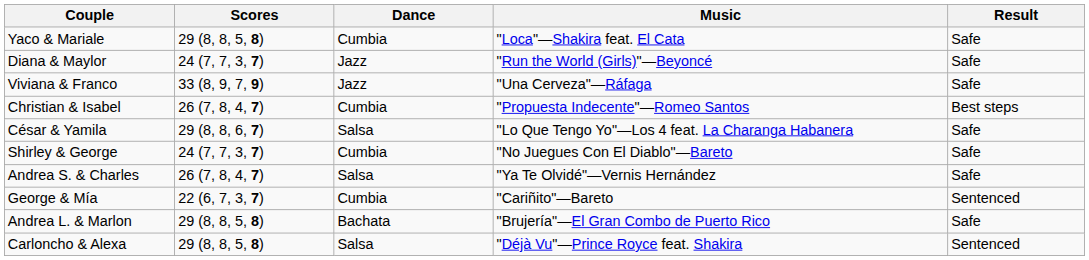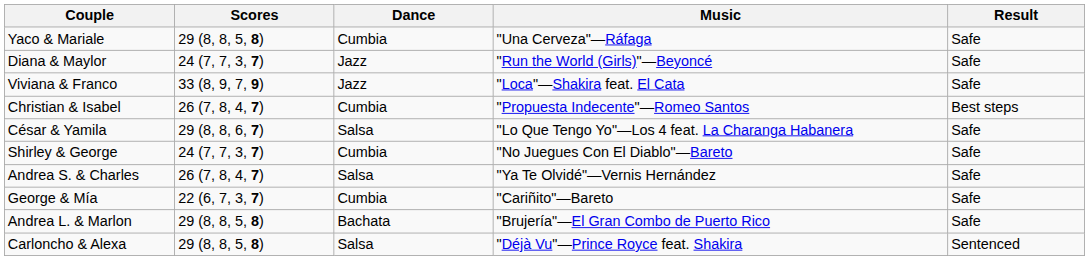 <table class="wikitable sortable" style="width:95%; white-space:nowrap">
 <tr>
 <th style="width:15%;">Couple</th>
 <th style="width:14%;">Scores</th>
 <th style="width:14%;">Dance</th>
 <th style="width:40%;">Music</th>
 <th style="width:12%;">Result</th>
 </tr>
 <tr>
 <td>Yaco & Mariale</td>
 <td>29 (8, 8, 5, <strong>8</strong>)</td>
 <td>Cumbia</td>
-<td>"<a href='#'>Loca</a>"—<a href='#'>Shakira</a> feat. <a href='#'>El Cata</a></td>
+<td>"Una Cerveza"—<a href='#'>Ráfaga</a></td>
 <td>Safe</td>
 </tr>
 <tr>
 <td>Diana & Maylor</td>
 <td>24 (7, 7, 3, <strong>7</strong>)</td>
 <td>Jazz</td>
 <td>"<a href='#'>Run the World (Girls)</a>"—<a href='#'>Beyoncé</a></td>
 <td>Safe</td>
 </tr>
 <tr>
 <td>Viviana & Franco</td>
 <td>33 (8, 9, 7, <strong>9</strong>)</td>
 <td>Jazz</td>
-<td>"Una Cerveza"—<a href='#'>Ráfaga</a></td>
+<td>"<a href='#'>Loca</a>"—<a href='#'>Shakira</a> feat. <a href='#'>El Cata</a></td>
 <td>Safe</td>
 </tr>
 <tr>
 <td>Christian & Isabel</td>
 <td>26 (7, 8, 4, <strong>7</strong>)</td>
 <td>Cumbia</td>
 <td>"<a href='#'>Propuesta Indecente</a>"—<a href='#'>Romeo Santos</a></td>
 <td>Best steps</td>
 </tr>
 <tr>
 <td>César & Yamila</td>
 <td>29 (8, 8, 6, <strong>7</strong>)</td>
 <td>Salsa</td>
 <td>"Lo Que Tengo Yo"—Los 4 feat. <a href='#'>La Charanga Habanera</a></td>
 <td>Safe</td>
 </tr>
 <tr>
 <td>Shirley & George</td>
 <td>24 (7, 7, 3, <strong>7</strong>)</td>
 <td>Cumbia</td>
 <td>"No Juegues Con El Diablo"—<a href='#'>Bareto</a></td>
 <td>Safe</td>
 </tr>
 <tr>
 <td>Andrea S. & Charles</td>
 <td>26 (7, 8, 4, <strong>7</strong>)</td>
 <td>Salsa</td>
 <td>"Ya Te Olvidé"—Vernis Hernández</td>
 <td>Safe</td>
 </tr>
 <tr>
 <td>George & Mía</td>
 <td>22 (6, 7, 3, <strong>7</strong>)</td>
 <td>Cumbia</td>
 <td>"Cariñito"—Bareto</td>
-<td>Sentenced</td>
+<td>Safe</td>
 </tr>
 <tr>
 <td>Andrea L. & Marlon</td>
 <td>29 (8, 8, 5, <strong>8</strong>)</td>
 <td>Bachata</td>
 <td>"Brujería"—<a href='#'>El Gran Combo de Puerto Rico</a></td>
 <td>Safe</td>
 </tr>
 <tr>
 <td>Carloncho & Alexa</td>
 <td>29 (8, 8, 5, <strong>8</strong>)</td>
 <td>Salsa</td>
 <td>"<a href='#'>Déjà Vu</a>"—<a href='#'>Prince Royce</a> feat. <a href='#'>Shakira</a></td>
 <td>Sentenced</td>
 </tr>
 </table>
